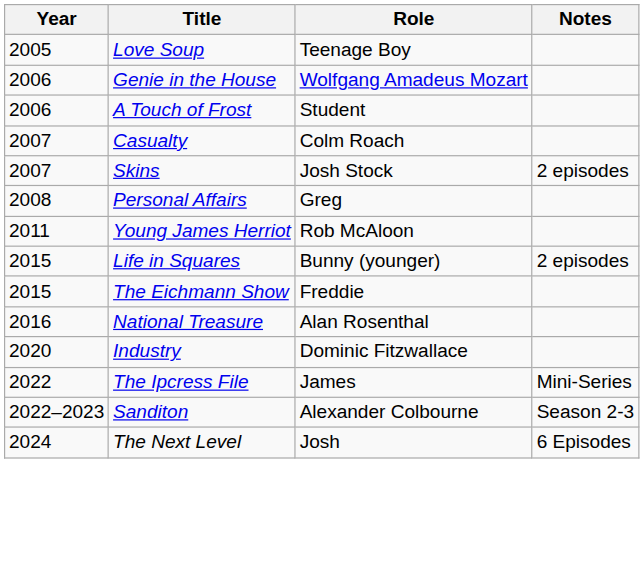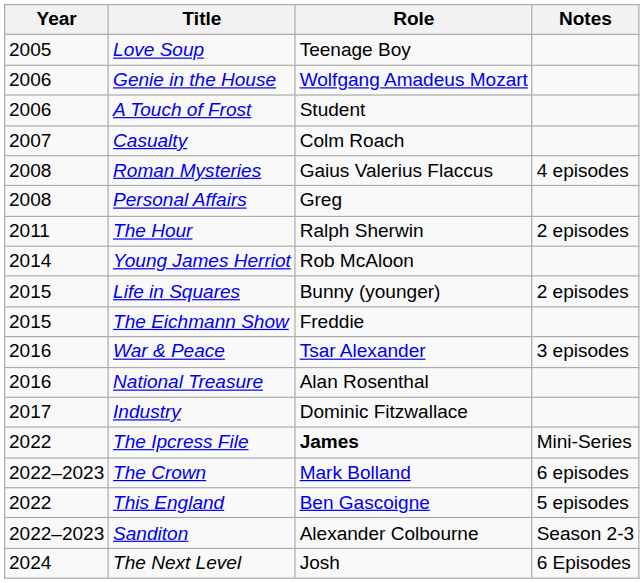 <table class="wikitable sortable">
 <tr>
 <th>Year</th>
 <th>Title</th>
 <th>Role</th>
 <th class="unsortable">Notes</th>
 </tr>
 <tr>
 <td>2005</td>
 <td><em><a href='#'>Love Soup</a></em></td>
 <td>Teenage Boy</td>
 <td></td>
 </tr>
 <tr>
 <td>2006</td>
 <td><em><a href='#'>Genie in the House</a></em></td>
 <td><a href='#'>Wolfgang Amadeus Mozart</a></td>
 <td></td>
 </tr>
 <tr>
 <td>2006</td>
 <td><em><a href='#'>A Touch of Frost</a></em></td>
 <td>Student</td>
 <td></td>
 </tr>
 <tr>
 <td>2007</td>
 <td><em><a href='#'>Casualty</a></em></td>
 <td>Colm Roach</td>
 <td></td>
 </tr>
 <tr>
-<td>2007</td>
-<td><em><a href='#'>Skins</a></em></td>
-<td>Josh Stock</td>
-<td>2 episodes</td>
+<td>2008</td>
+<td><a href='#'><em>Roman Mysteries</em></a></td>
+<td>Gaius Valerius Flaccus</td>
+<td>4 episodes</td>
 </tr>
 <tr>
 <td>2008</td>
 <td><em><a href='#'>Personal Affairs</a></em></td>
 <td>Greg</td>
 <td></td>
 </tr>
 <tr>
 <td>2011</td>
+<td><em><a href='#'>The Hour</a></em></td>
+<td>Ralph Sherwin</td>
+<td>2 episodes</td>
+</tr>
+<tr>
+<td>2014</td>
 <td><em><a href='#'>Young James Herriot</a></em></td>
 <td>Rob McAloon</td>
 <td></td>
 </tr>
 <tr>
 <td>2015</td>
 <td><em><a href='#'>Life in Squares</a></em></td>
 <td>Bunny (younger)</td>
 <td>2 episodes</td>
 </tr>
 <tr>
 <td>2015</td>
 <td><em><a href='#'>The Eichmann Show</a></em></td>
 <td>Freddie</td>
 <td></td>
 </tr>
 <tr>
 <td>2016</td>
+<td><em><a href='#'>War & Peace</a></em></td>
+<td><a href='#'>Tsar Alexander</a></td>
+<td>3 episodes</td>
+</tr>
+<tr>
+<td>2016</td>
 <td><a href='#'><em>National Treasure</em></a></td>
 <td>Alan Rosenthal</td>
 <td></td>
 </tr>
 <tr>
-<td>2020</td>
+<td>2017</td>
 <td><em><a href='#'>Industry</a></em></td>
 <td>Dominic Fitzwallace</td>
 <td></td>
 </tr>
 <tr>
 <td>2022</td>
 <td><a href='#'><em>The Ipcress File</em></a></td>
-<td>James</td>
+<td><strong>James</strong></td>
 <td>Mini-Series</td>
+</tr>
+<tr>
+<td>2022–2023</td>
+<td><a href='#'><em>The Crown</em></a></td>
+<td><a href='#'>Mark Bolland</a></td>
+<td>6 episodes</td>
+</tr>
+<tr>
+<td>2022</td>
+<td><a href='#'><em>This England</em></a></td>
+<td><a href='#'>Ben Gascoigne</a></td>
+<td>5 episodes</td>
 </tr>
 <tr>
 <td>2022–2023</td>
 <td><em><a href='#'>Sanditon</a></em></td>
 <td>Alexander Colbourne</td>
 <td>Season 2-3</td>
 </tr>
 <tr>
 <td>2024</td>
 <td><em>The Next Level</td>
 <td>Josh</td>
 <td>6 Episodes</td>
 </tr>
 </table>
